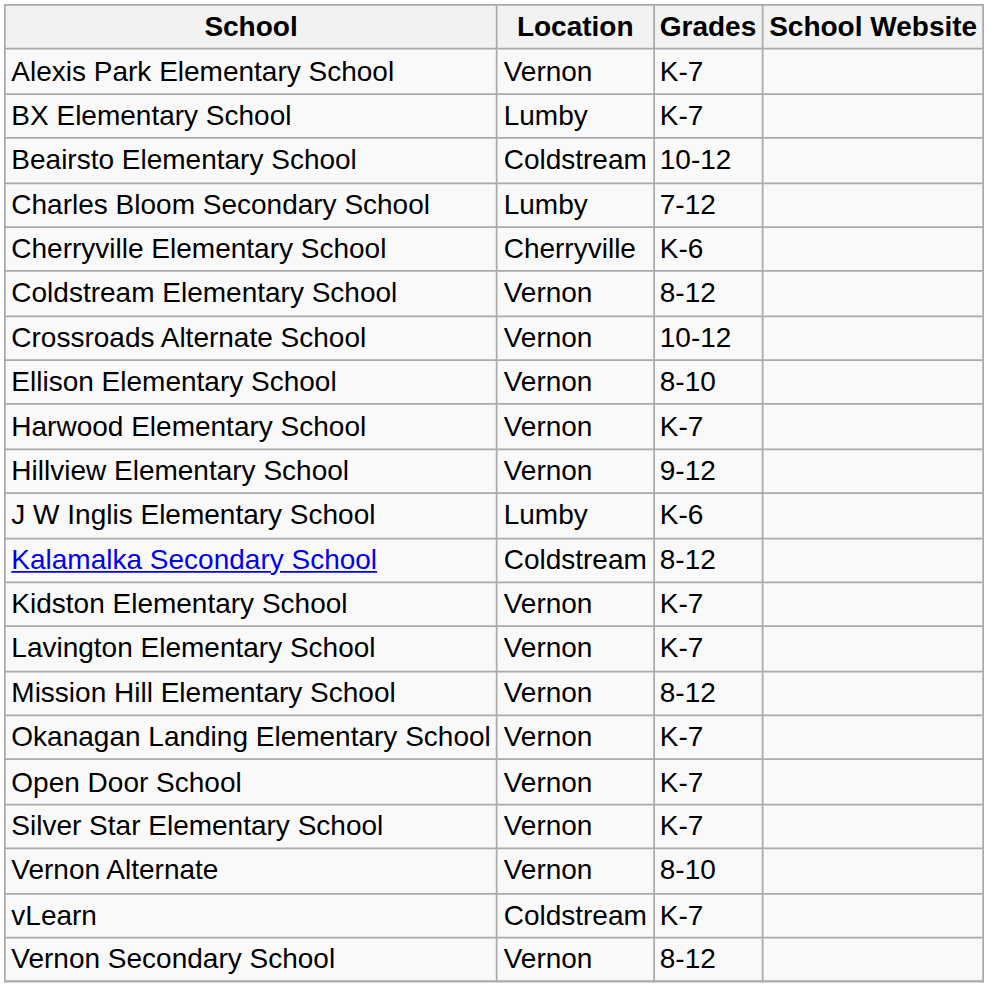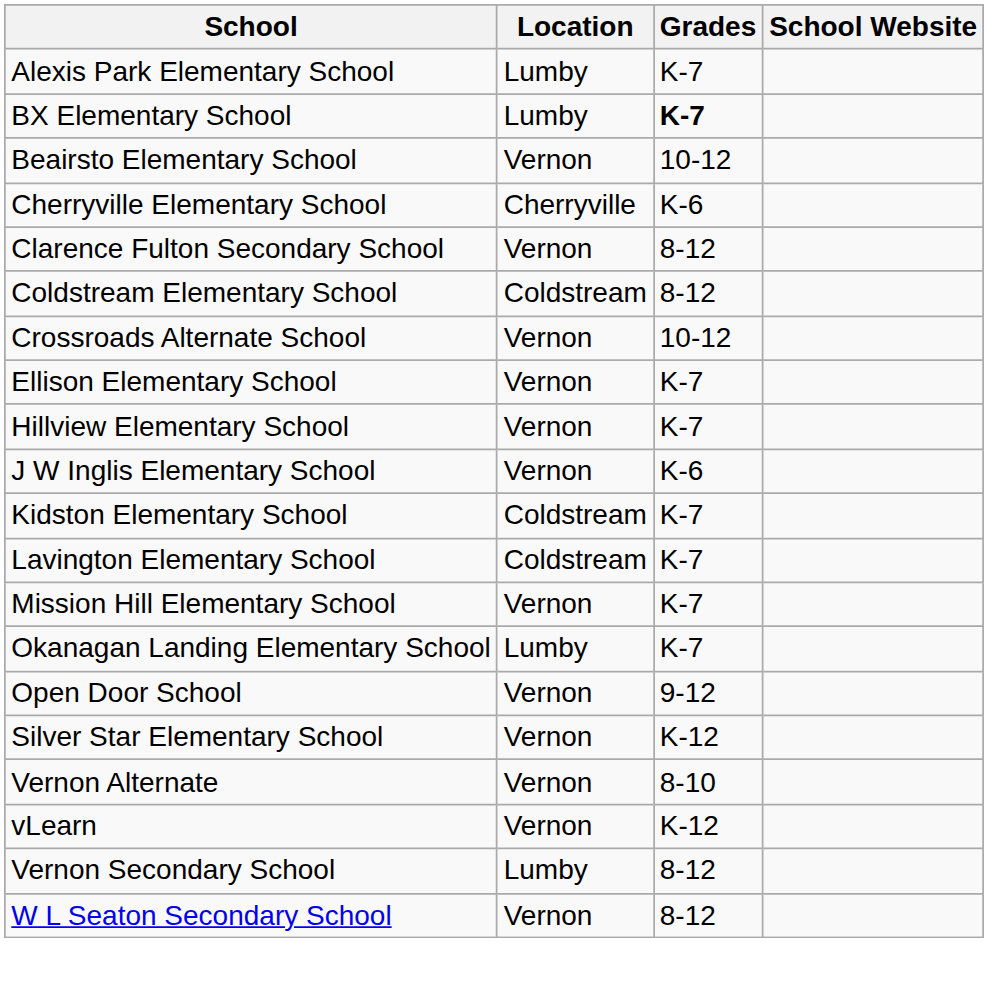 <table class="wikitable">
 <tr>
 <th>School</th>
 <th>Location</th>
 <th>Grades</th>
 <th>School Website</th>
 </tr>
 <tr>
 <td>Alexis Park Elementary School</td>
-<td>Vernon</td>
+<td>Lumby</td>
 <td>K-7</td>
 <td></td>
 </tr>
 <tr>
 <td>BX Elementary School</td>
 <td>Lumby</td>
-<td>K-7</td>
+<td><strong>K-7</strong></td>
 <td></td>
 </tr>
 <tr>
 <td>Beairsto Elementary School</td>
-<td>Coldstream</td>
+<td>Vernon</td>
 <td>10-12</td>
-<td></td>
-</tr>
-<tr>
-<td>Charles Bloom Secondary School</td>
-<td>Lumby</td>
-<td>7-12</td>
 <td></td>
 </tr>
 <tr>
 <td>Cherryville Elementary School</td>
 <td>Cherryville</td>
 <td>K-6</td>
 <td></td>
 </tr>
 <tr>
+<td>Clarence Fulton Secondary School</td>
+<td>Vernon</td>
+<td>8-12</td>
+<td></td>
+</tr>
+<tr>
 <td>Coldstream Elementary School</td>
-<td>Vernon</td>
+<td>Coldstream</td>
 <td>8-12</td>
 <td></td>
 </tr>
 <tr>
 <td>Crossroads Alternate School</td>
 <td>Vernon</td>
 <td>10-12</td>
 <td></td>
 </tr>
 <tr>
 <td>Ellison Elementary School</td>
 <td>Vernon</td>
-<td>8-10</td>
-<td></td>
-</tr>
-<tr>
-<td>Harwood Elementary School</td>
-<td>Vernon</td>
 <td>K-7</td>
 <td></td>
 </tr>
 <tr>
 <td>Hillview Elementary School</td>
 <td>Vernon</td>
-<td>9-12</td>
+<td>K-7</td>
 <td></td>
 </tr>
 <tr>
 <td>J W Inglis Elementary School</td>
-<td>Lumby</td>
+<td>Vernon</td>
 <td>K-6</td>
 <td></td>
 </tr>
 <tr>
-<td><a href='#'>Kalamalka Secondary School</a></td>
+<td>Kidston Elementary School</td>
 <td>Coldstream</td>
-<td>8-12</td>
-<td></td>
-</tr>
-<tr>
-<td>Kidston Elementary School</td>
-<td>Vernon</td>
 <td>K-7</td>
 <td></td>
 </tr>
 <tr>
 <td>Lavington Elementary School</td>
-<td>Vernon</td>
+<td>Coldstream</td>
 <td>K-7</td>
 <td></td>
 </tr>
 <tr>
 <td>Mission Hill Elementary School</td>
 <td>Vernon</td>
-<td>8-12</td>
+<td>K-7</td>
 <td></td>
 </tr>
 <tr>
 <td>Okanagan Landing Elementary School</td>
-<td>Vernon</td>
+<td>Lumby</td>
 <td>K-7</td>
 <td></td>
 </tr>
 <tr>
 <td>Open Door School</td>
 <td>Vernon</td>
-<td>K-7</td>
+<td>9-12</td>
 <td></td>
 </tr>
 <tr>
 <td>Silver Star Elementary School</td>
 <td>Vernon</td>
-<td>K-7</td>
+<td>K-12</td>
 <td></td>
 </tr>
 <tr>
 <td>Vernon Alternate</td>
 <td>Vernon</td>
 <td>8-10</td>
 <td></td>
 </tr>
 <tr>
 <td>vLearn</td>
-<td>Coldstream</td>
-<td>K-7</td>
+<td>Vernon</td>
+<td>K-12</td>
 <td></td>
 </tr>
 <tr>
 <td>Vernon Secondary School</td>
+<td>Lumby</td>
+<td>8-12</td>
+<td></td>
+</tr>
+<tr>
+<td><a href='#'>W L Seaton Secondary School</a></td>
 <td>Vernon</td>
 <td>8-12</td>
 <td></td>
 </tr>
 <tr>
 </tr>
 </table>
